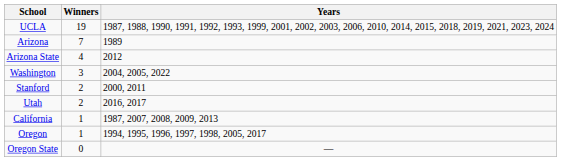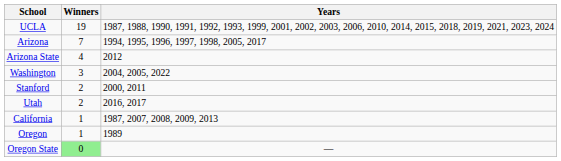 <table class="wikitable">
 <tr>
 <th>School</th>
 <th>Winners</th>
 <th>Years</th>
 </tr>
 <tr style="text-align:center;">
 <td><a href='#'>UCLA</a></td>
 <td>19</td>
 <td style="text-align:left;">1987, 1988, 1990, 1991, 1992, 1993, 1999, 2001, 2002, 2003, 2006, 2010, 2014, 2015, 2018, 2019, 2021, 2023, 2024</td>
 </tr>
 <tr style="text-align:center;">
 <td><a href='#'>Arizona</a></td>
 <td>7</td>
-<td style="text-align:left;">1989</td>
+<td style="text-align:left;">1994, 1995, 1996, 1997, 1998, 2005, 2017</td>
 </tr>
 <tr align=center>
 <td><a href='#'>Arizona State</a></td>
 <td>4</td>
 <td style="text-align:left;">2012</td>
 </tr>
 <tr align=center>
 <td><a href='#'>Washington</a></td>
 <td>3</td>
 <td style="text-align:left;">2004, 2005, 2022</td>
 </tr>
 <tr style="text-align:center;">
 <td><a href='#'>Stanford</a></td>
 <td>2</td>
 <td style="text-align:left;">2000, 2011</td>
 </tr>
 <tr style="text-align:center;">
 <td><a href='#'>Utah</a></td>
 <td>2</td>
 <td style="text-align:left;">2016, 2017</td>
 </tr>
 <tr align=center>
 <td><a href='#'>California</a></td>
 <td>1</td>
 <td style="text-align:left;">1987, 2007, 2008, 2009, 2013</td>
 </tr>
 <tr align=center>
 <td><a href='#'>Oregon</a></td>
 <td>1</td>
-<td style="text-align:left;">1994, 1995, 1996, 1997, 1998, 2005, 2017</td>
+<td style="text-align:left;">1989</td>
 </tr>
 <tr align=center>
 <td><a href='#'>Oregon State</a></td>
-<td>0</td>
+<td style="background: lightgreen;">0</td>
 <td>—</td>
 </tr>
 </table>
